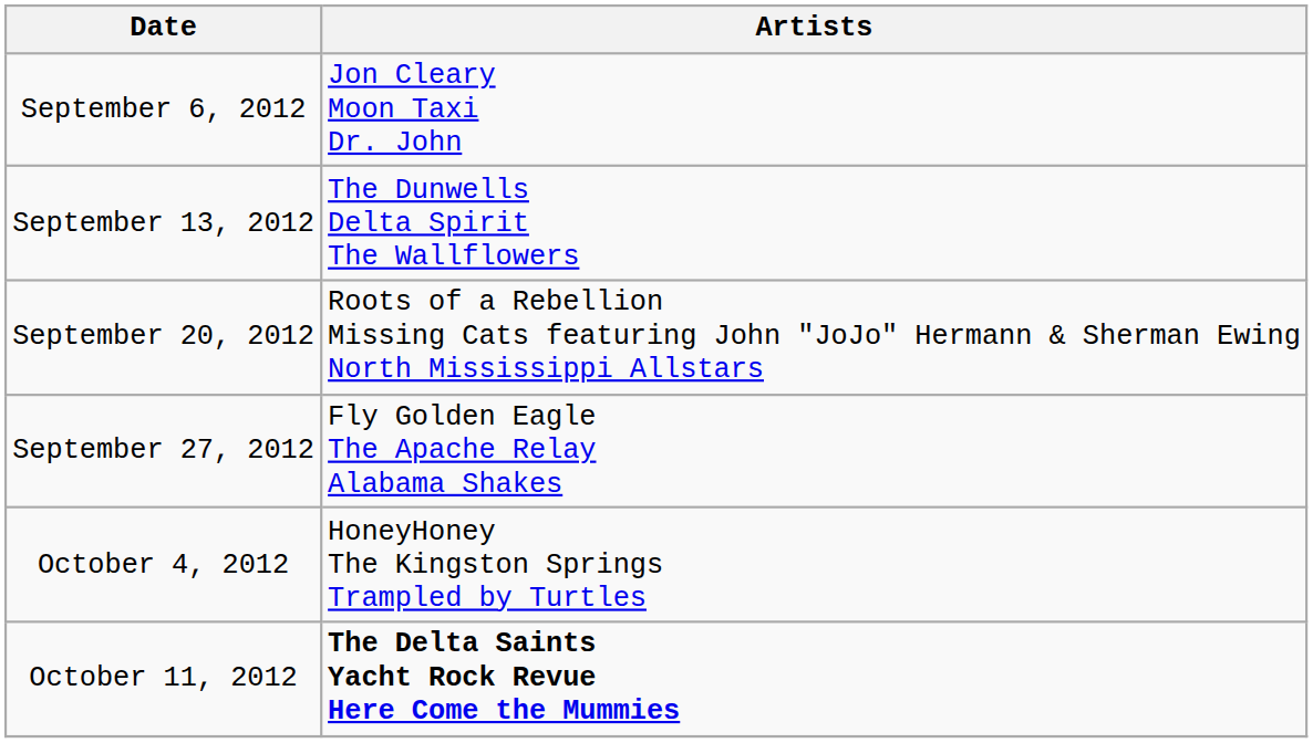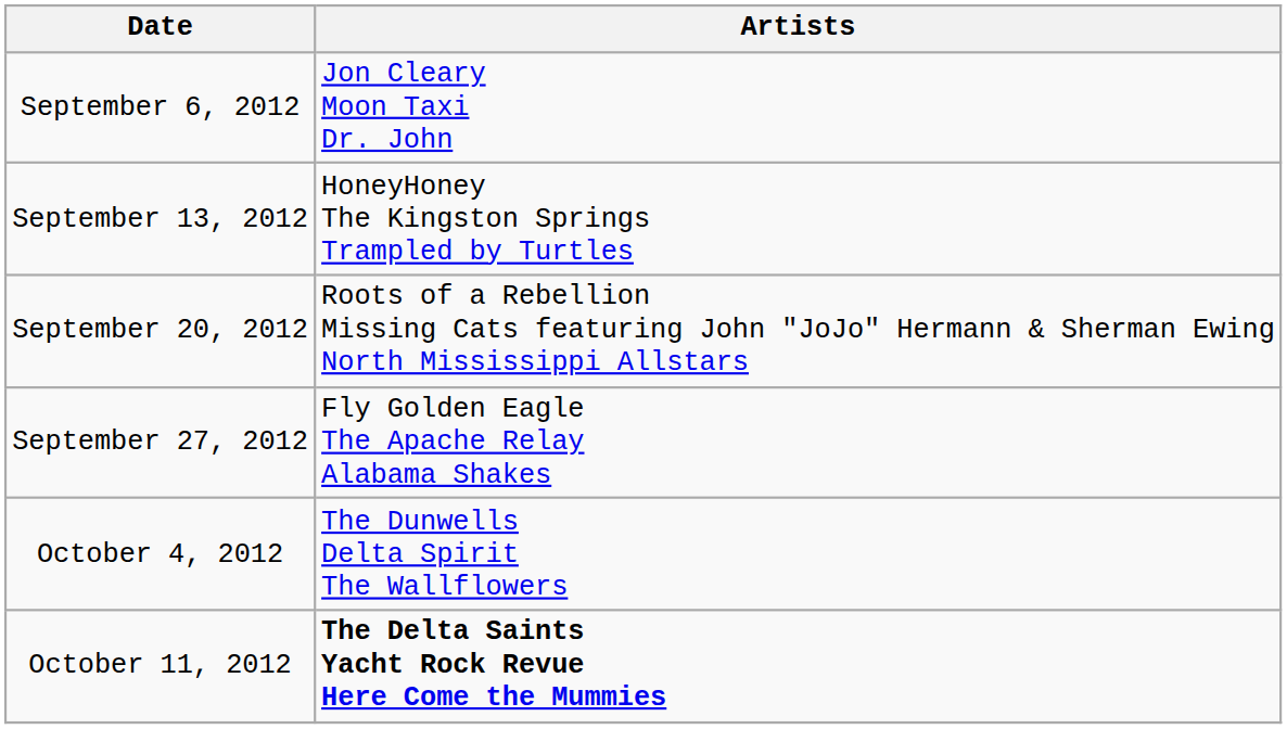 <table class="wikitable" style="font-size: 90%">
 <tr>
 <th>Date</th>
 <th>Artists</th>
 </tr>
 <tr>
 <td align="center">September 6, 2012</td>
 <td><a href='#'>Jon Cleary</a><br><a href='#'>Moon Taxi</a><br><a href='#'>Dr. John</a></td>
 </tr>
 <tr>
 <td align="center">September 13, 2012</td>
-<td><a href='#'>The Dunwells</a><br><a href='#'>Delta Spirit</a><br><a href='#'>The Wallflowers</a></td>
+<td>HoneyHoney<br>The Kingston Springs<br><a href='#'>Trampled by Turtles</a></td>
 </tr>
 <tr>
 <td align="center">September 20, 2012</td>
 <td>Roots of a Rebellion<br>Missing Cats featuring John "JoJo" Hermann & Sherman Ewing<br><a href='#'>North Mississippi Allstars</a></td>
 </tr>
 <tr>
 <td align="center">September 27, 2012</td>
 <td>Fly Golden Eagle<br><a href='#'>The Apache Relay</a><br><a href='#'>Alabama Shakes</a></td>
 </tr>
 <tr>
 <td align="center">October 4, 2012</td>
-<td>HoneyHoney<br>The Kingston Springs<br><a href='#'>Trampled by Turtles</a></td>
+<td><a href='#'>The Dunwells</a><br><a href='#'>Delta Spirit</a><br><a href='#'>The Wallflowers</a></td>
 </tr>
 <tr>
 <td align="center">October 11, 2012</td>
 <td><strong>The Delta Saints<br>Yacht Rock Revue<br><a href='#'>Here Come the Mummies</a></strong></td>
 </tr>
 <tr>
 </tr>
 </table>
